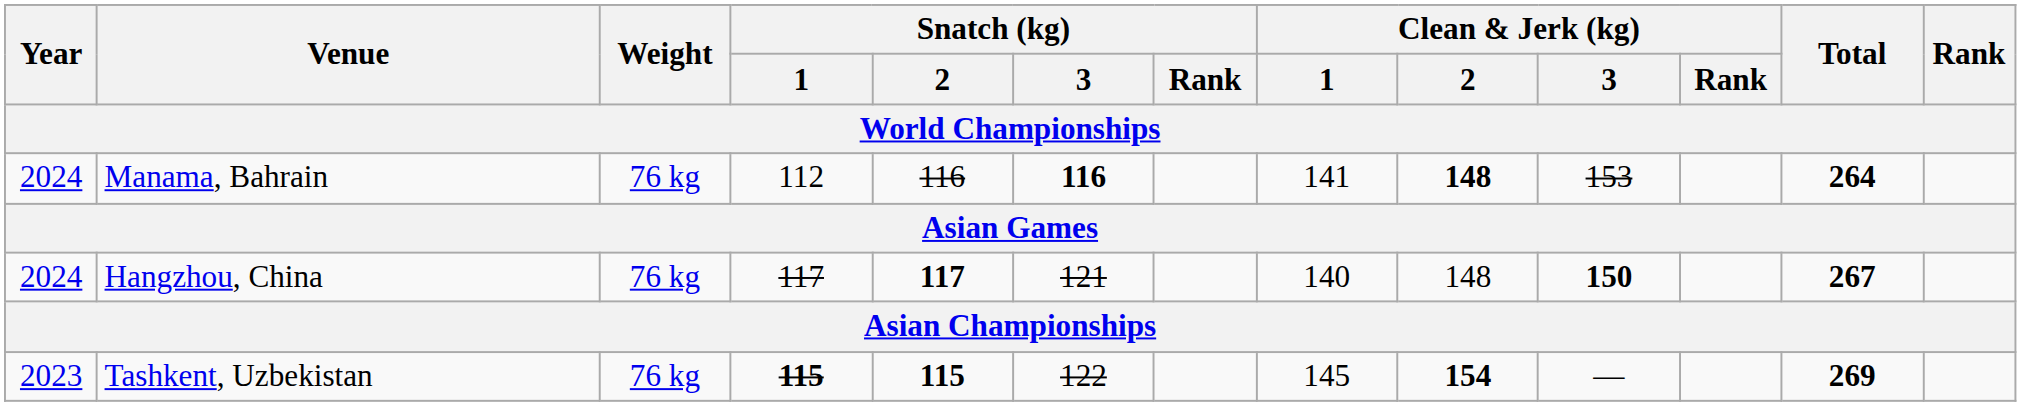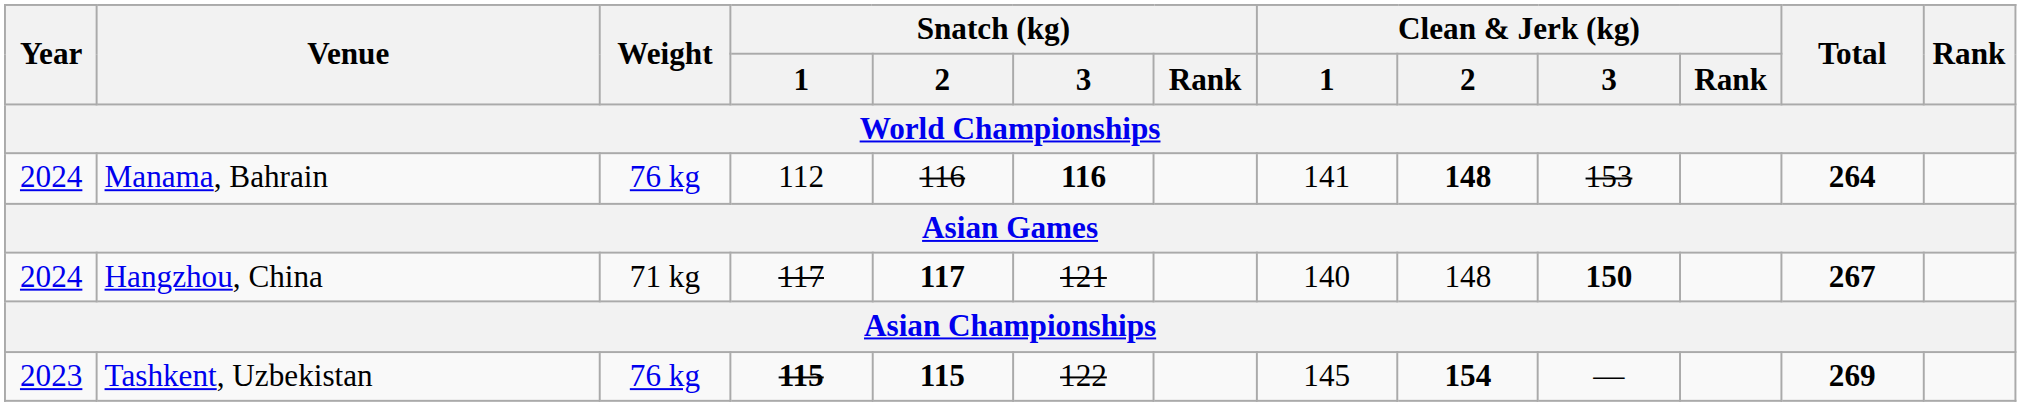 <table class = "wikitable" style="text-align:center;">
 <tr>
 <th rowspan=2 width=40>Year</th>
 <th rowspan=2 width=250>Venue</th>
 <th rowspan=2 width=60>Weight</th>
 <th colspan=4>Snatch (kg)</th>
 <th colspan=4>Clean & Jerk (kg)</th>
 <th rowspan=2 width=65>Total</th>
 <th rowspan=2 width=40>Rank</th>
 </tr>
 <tr>
 <th width=65>1</th>
 <th width=65>2</th>
 <th width=65>3</th>
 <th width=45>Rank</th>
 <th width=65>1</th>
 <th width=65>2</th>
 <th width=65>3</th>
 <th width=45>Rank</th>
 </tr>
 <tr>
 <th colspan=13><a href='#'>World Championships</a></th>
 </tr>
 <tr>
 <td><a href='#'>2024</a></td>
 <td align=left><a href='#'>Manama</a>, Bahrain</td>
 <td><a href='#'>76 kg</a></td>
 <td>112</td>
 <td><s>116</s></td>
 <td><strong>116</strong></td>
 <td></td>
 <td>141</td>
 <td><strong>148</strong></td>
 <td><s>153</s></td>
 <td></td>
 <td><strong>264</strong></td>
 <td></td>
 </tr>
 <tr>
 <th colspan=13><a href='#'>Asian Games</a></th>
 </tr>
 <tr>
 <td><a href='#'>2024</a></td>
 <td align=left><a href='#'>Hangzhou</a>, China</td>
-<td><a href='#'>76 kg</a></td>
+<td>71 kg</td>
 <td><s>117</s></td>
 <td><strong>117</strong></td>
 <td><s>121</s></td>
 <td></td>
 <td>140</td>
 <td>148</td>
 <td><strong>150</strong></td>
 <td></td>
 <td><strong>267</strong></td>
 <td></td>
 </tr>
 <tr>
 <th colspan=13><a href='#'>Asian Championships</a></th>
 </tr>
 <tr>
 <td><a href='#'>2023</a></td>
 <td align=left><a href='#'>Tashkent</a>, Uzbekistan</td>
 <td><a href='#'>76 kg</a></td>
 <td><strong><s>115</s></strong></td>
 <td><strong>115</strong></td>
 <td><s>122</s></td>
 <td></td>
 <td>145</td>
 <td><strong>154</strong></td>
 <td>—</td>
 <td></td>
 <td><strong>269</strong></td>
 <td></td>
 </tr>
 </table>
